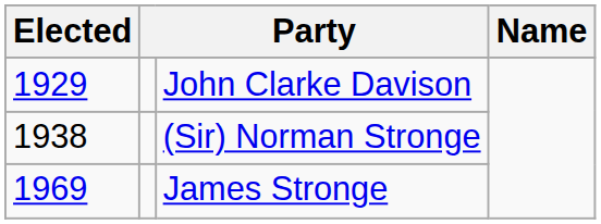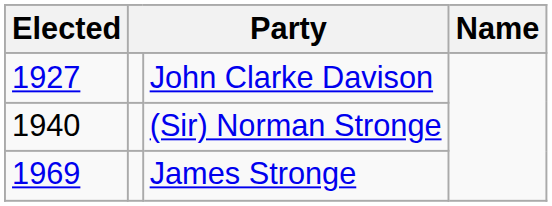 <table class="wikitable">
 <tr>
 <th>Elected</th>
 <th colspan=2>Party</th>
 <th>Name</th>
 </tr>
 <tr>
-<td><a href='#'>1929</a></td>
+<td><a href='#'>1927</a></td>
 <td></td>
 <td><a href='#'>John Clarke Davison</a></td>
 </tr>
 <tr>
-<td>1938</td>
+<td>1940</td>
 <td></td>
 <td><a href='#'>(Sir) Norman Stronge</a></td>
 </tr>
 <tr>
 <td><a href='#'>1969</a></td>
 <td></td>
 <td><a href='#'>James Stronge</a></td>
 </tr>
 </table>
